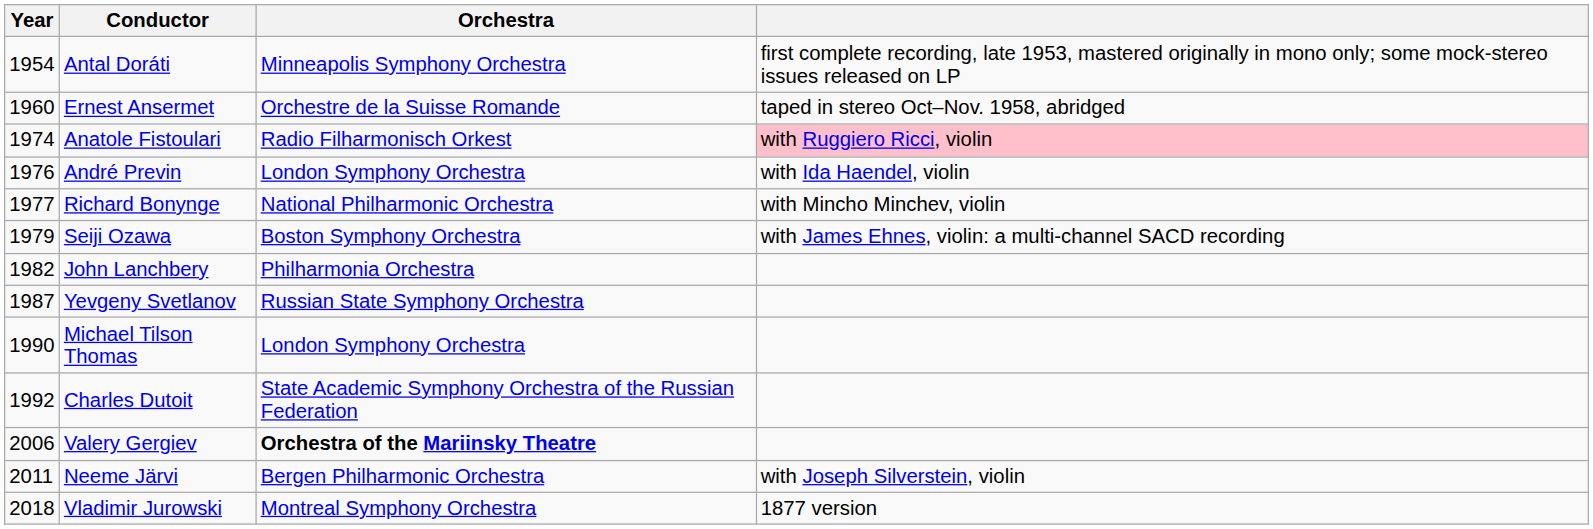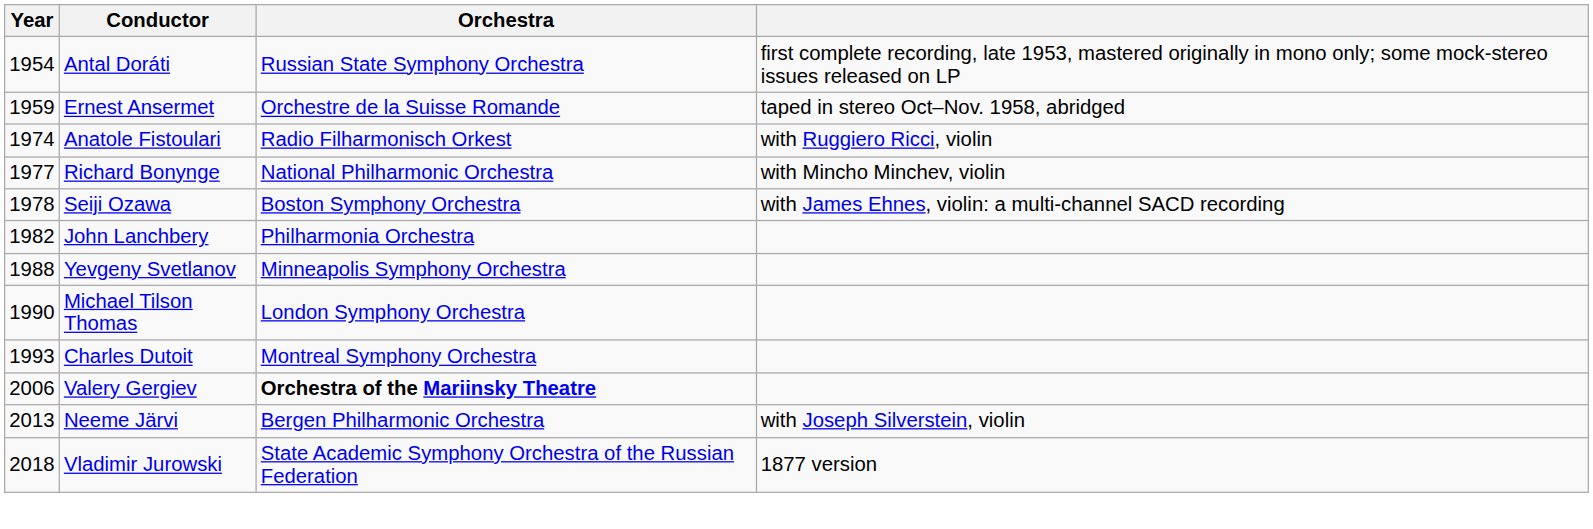 <table class="wikitable">
 <tr>
 <th>Year</th>
 <th>Conductor</th>
 <th>Orchestra</th>
 <th></th>
 </tr>
 <tr>
 <td>1954</td>
 <td><a href='#'>Antal Doráti</a></td>
-<td><a href='#'>Minneapolis Symphony Orchestra</a></td>
+<td><a href='#'>Russian State Symphony Orchestra</a></td>
 <td>first complete recording, late 1953, mastered originally in mono only; some mock-stereo issues released on LP</td>
 </tr>
 <tr>
-<td>1960</td>
+<td>1959</td>
 <td><a href='#'>Ernest Ansermet</a></td>
 <td><a href='#'>Orchestre de la Suisse Romande</a></td>
 <td>taped in stereo Oct–Nov. 1958, abridged</td>
 </tr>
 <tr>
 <td>1974</td>
 <td><a href='#'>Anatole Fistoulari</a></td>
 <td><a href='#'>Radio Filharmonisch Orkest</a></td>
-<td style="background: pink;">with <a href='#'>Ruggiero Ricci</a>, violin</td>
-</tr>
-<tr>
-<td>1976</td>
-<td><a href='#'>André Previn</a></td>
-<td><a href='#'>London Symphony Orchestra</a></td>
-<td>with <a href='#'>Ida Haendel</a>, violin</td>
+<td>with <a href='#'>Ruggiero Ricci</a>, violin</td>
 </tr>
 <tr>
 <td>1977</td>
 <td><a href='#'>Richard Bonynge</a></td>
 <td><a href='#'>National Philharmonic Orchestra</a></td>
 <td>with Mincho Minchev, violin</td>
 </tr>
 <tr>
-<td>1979</td>
+<td>1978</td>
 <td><a href='#'>Seiji Ozawa</a></td>
 <td><a href='#'>Boston Symphony Orchestra</a></td>
 <td>with <a href='#'>James Ehnes</a>, violin: a multi-channel SACD recording</td>
 </tr>
 <tr>
 <td>1982</td>
 <td><a href='#'>John Lanchbery</a></td>
 <td><a href='#'>Philharmonia Orchestra</a></td>
 <td></td>
 </tr>
 <tr>
-<td>1987</td>
+<td>1988</td>
 <td><a href='#'>Yevgeny Svetlanov</a></td>
-<td><a href='#'>Russian State Symphony Orchestra</a></td>
+<td><a href='#'>Minneapolis Symphony Orchestra</a></td>
 <td></td>
 </tr>
 <tr>
 <td>1990</td>
 <td><a href='#'>Michael Tilson Thomas</a></td>
 <td><a href='#'>London Symphony Orchestra</a></td>
 <td></td>
 </tr>
 <tr>
-<td>1992</td>
+<td>1993</td>
 <td><a href='#'>Charles Dutoit</a></td>
-<td><a href='#'>State Academic Symphony Orchestra of the Russian Federation</a></td>
+<td><a href='#'>Montreal Symphony Orchestra</a></td>
 <td></td>
 </tr>
 <tr>
 <td>2006</td>
 <td><a href='#'>Valery Gergiev</a></td>
 <td><strong>Orchestra of the <a href='#'>Mariinsky Theatre</a></strong></td>
 <td></td>
 </tr>
 <tr>
-<td>2011</td>
+<td>2013</td>
 <td><a href='#'>Neeme Järvi</a></td>
 <td><a href='#'>Bergen Philharmonic Orchestra</a></td>
 <td>with <a href='#'>Joseph Silverstein</a>, violin</td>
 </tr>
 <tr>
 <td>2018</td>
 <td><a href='#'>Vladimir Jurowski</a></td>
-<td><a href='#'>Montreal Symphony Orchestra</a></td>
+<td><a href='#'>State Academic Symphony Orchestra of the Russian Federation</a></td>
 <td>1877 version</td>
 </tr>
 </table>
